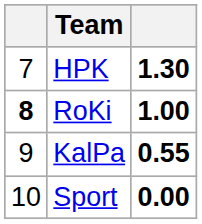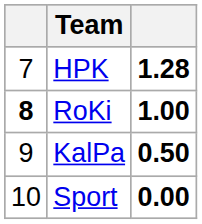 <table class="wikitable">
 <tr>
 <th></th>
 <th>Team</th>
 <th></th>
 </tr>
 <tr style="background:#FFF">
 <td style="text-align:center">7</td>
 <td><a href='#'>HPK</a></td>
-<td style="text-align:center"><strong>1.30</strong></td>
+<td style="text-align:center"><strong>1.28</strong></td>
 </tr>
 <tr style="background:#FFF">
 <td style="text-align:center"><strong>8</strong></td>
 <td><a href='#'>RoKi</a></td>
 <td style="text-align:center"><strong>1.00</strong></td>
 </tr>
 <tr style="background:#FFF">
 <td style="text-align:center">9</td>
 <td><a href='#'>KalPa</a></td>
-<td style="text-align:center"><strong>0.55</strong></td>
+<td style="text-align:center"><strong>0.50</strong></td>
 </tr>
 <tr style="background:#FFF">
 <td style="text-align:center">10</td>
 <td><a href='#'>Sport</a></td>
 <td style="text-align:center"><strong>0.00</strong></td>
 </tr>
 </table>
